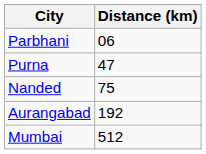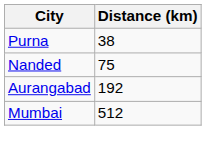 <table class="wikitable">
 <tr>
 <th>City</th>
 <th>Distance (km)</th>
 </tr>
 <tr>
-<td><a href='#'>Parbhani</a></td>
-<td>06</td>
-</tr>
-<tr>
 <td><a href='#'>Purna</a></td>
-<td>47</td>
+<td>38</td>
 </tr>
 <tr>
 <td><a href='#'>Nanded</a></td>
 <td>75</td>
 </tr>
 <tr>
 <td><a href='#'>Aurangabad</a></td>
 <td>192</td>
 </tr>
 <tr>
 <td><a href='#'>Mumbai</a></td>
 <td>512</td>
 </tr>
 </table>
